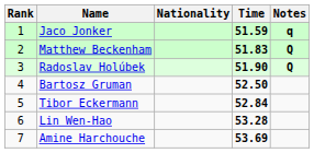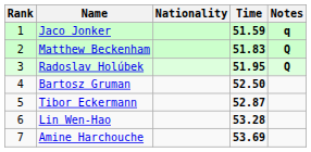 <table class="wikitable sortable" style="text-align:center">
 <tr>
 <th>Rank</th>
 <th>Name</th>
 <th>Nationality</th>
 <th>Time</th>
 <th>Notes</th>
 </tr>
 <tr bgcolor=ccffcc>
 <td>1</td>
 <td align=left><a href='#'>Jaco Jonker</a></td>
 <td align=left></td>
 <td><strong>51.59</strong></td>
 <td><strong>q</strong></td>
 </tr>
 <tr bgcolor=ccffcc>
 <td>2</td>
 <td align=left><a href='#'>Matthew Beckenham</a></td>
 <td align=left></td>
 <td><strong>51.83</strong></td>
 <td><strong>Q</strong></td>
 </tr>
 <tr bgcolor=ddffdd>
 <td>3</td>
 <td align=left><a href='#'>Radoslav Holúbek</a></td>
 <td align=left></td>
-<td><strong>51.90</strong></td>
+<td><strong>51.95</strong></td>
 <td><strong>Q</strong></td>
 </tr>
 <tr>
 <td>4</td>
 <td align=left><a href='#'>Bartosz Gruman</a></td>
 <td align=left></td>
 <td><strong>52.50</strong></td>
 <td></td>
 </tr>
 <tr>
 <td>5</td>
 <td align=left><a href='#'>Tibor Eckermann</a></td>
 <td align=left></td>
-<td><strong>52.84</strong></td>
+<td><strong>52.87</strong></td>
 <td></td>
 </tr>
 <tr>
 <td>6</td>
 <td align=left><a href='#'>Lin Wen-Hao</a></td>
 <td align=left></td>
 <td><strong>53.28</strong></td>
 <td></td>
 </tr>
 <tr>
 <td>7</td>
 <td align=left><a href='#'>Amine Harchouche</a></td>
 <td align=left></td>
 <td><strong>53.69</strong></td>
 <td></td>
 </tr>
 </table>
